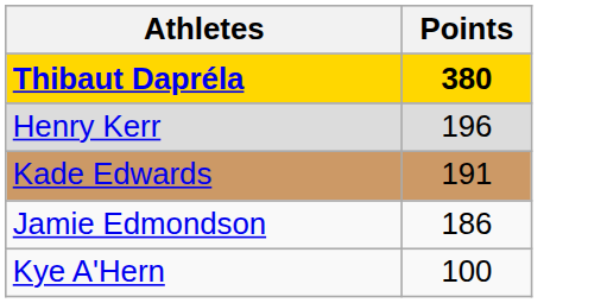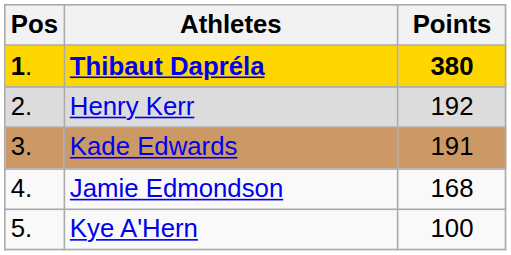 <table style="background: #f9f9f9" class=wikitable>
 <tr>
+<th width=20>Pos</th>
 <th width=200>Athletes</th>
 <th width=60>Points</th>
 </tr>
 <tr bgcolor=gold>
+<td><strong>1</strong>.</td>
 <td> <strong><a href='#'>Thibaut Dapréla</a></strong></td>
 <td align=center><strong>380</strong></td>
 </tr>
 <tr bgcolor=DCDCDC>
+<td>2.</td>
 <td> <a href='#'>Henry Kerr</a></td>
-<td align=center>196</td>
+<td align=center>192</td>
 </tr>
 <tr bgcolor=CC9966>
+<td>3.</td>
 <td> <a href='#'>Kade Edwards</a></td>
 <td align=center>191</td>
 </tr>
 <tr>
+<td>4.</td>
 <td> <a href='#'>Jamie Edmondson</a></td>
-<td align=center>186</td>
+<td align=center>168</td>
 </tr>
 <tr>
+<td>5.</td>
 <td> <a href='#'>Kye A'Hern</a></td>
 <td align=center>100</td>
 </tr>
 </table>
